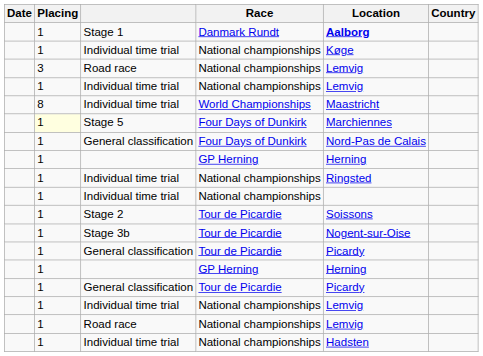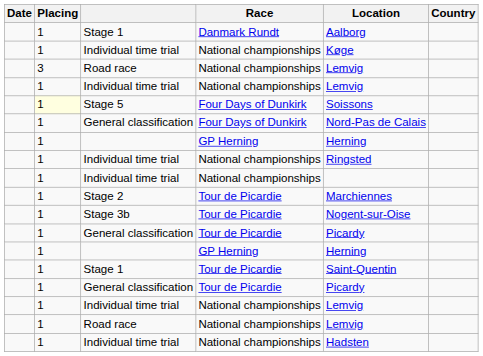 <table class="wikitable sortable">
 <tr>
 <th>Date</th>
 <th>Placing</th>
 <th></th>
 <th>Race</th>
 <th>Location</th>
 <th>Country </th>
 </tr>
 <tr>
 <td></td>
 <td>1</td>
 <td>Stage 1</td>
 <td><a href='#'>Danmark Rundt</a></td>
-<td><strong><a href='#'>Aalborg</a></strong></td>
+<td><a href='#'>Aalborg</a></td>
 <td></td>
 </tr>
 <tr>
 <td></td>
 <td>1</td>
 <td>Individual time trial</td>
 <td>National championships</td>
 <td><a href='#'>Køge</a></td>
 <td></td>
 </tr>
 <tr>
 <td></td>
 <td>3</td>
 <td>Road race</td>
 <td>National championships</td>
 <td><a href='#'>Lemvig</a></td>
 <td></td>
 </tr>
 <tr>
 <td></td>
 <td>1</td>
 <td>Individual time trial</td>
 <td>National championships</td>
 <td><a href='#'>Lemvig</a></td>
 <td></td>
 </tr>
 <tr>
 <td></td>
-<td>8</td>
-<td>Individual time trial</td>
-<td><a href='#'>World Championships</a></td>
-<td><a href='#'>Maastricht</a></td>
-<td></td>
-</tr>
-<tr>
-<td></td>
 <td style="background: lightyellow;">1</td>
 <td>Stage 5</td>
 <td><a href='#'>Four Days of Dunkirk</a></td>
-<td><a href='#'>Marchiennes</a></td>
+<td><a href='#'>Soissons</a></td>
 <td></td>
 </tr>
 <tr>
 <td></td>
 <td>1</td>
 <td>General classification</td>
 <td><a href='#'>Four Days of Dunkirk</a></td>
 <td><a href='#'>Nord-Pas de Calais</a></td>
 <td></td>
 </tr>
 <tr>
 <td></td>
 <td>1</td>
 <td></td>
 <td><a href='#'>GP Herning</a></td>
 <td><a href='#'>Herning</a></td>
 <td></td>
 </tr>
 <tr>
 <td></td>
 <td>1</td>
 <td>Individual time trial</td>
 <td>National championships</td>
 <td><a href='#'>Ringsted</a></td>
 <td></td>
 </tr>
 <tr>
 <td></td>
 <td>1</td>
 <td>Individual time trial</td>
 <td>National championships</td>
 <td></td>
 <td></td>
 </tr>
 <tr>
 <td></td>
 <td>1</td>
 <td>Stage 2</td>
 <td><a href='#'>Tour de Picardie</a></td>
-<td><a href='#'>Soissons</a></td>
+<td><a href='#'>Marchiennes</a></td>
 <td></td>
 </tr>
 <tr>
 <td></td>
 <td>1</td>
 <td>Stage 3b</td>
 <td><a href='#'>Tour de Picardie</a></td>
 <td><a href='#'>Nogent-sur-Oise</a></td>
 <td></td>
 </tr>
 <tr>
 <td></td>
 <td>1</td>
 <td>General classification</td>
 <td><a href='#'>Tour de Picardie</a></td>
 <td><a href='#'>Picardy</a></td>
 <td></td>
 </tr>
 <tr>
 <td></td>
 <td>1</td>
 <td></td>
 <td><a href='#'>GP Herning</a></td>
 <td><a href='#'>Herning</a></td>
+<td></td>
+</tr>
+<tr>
+<td></td>
+<td>1</td>
+<td>Stage 1</td>
+<td><a href='#'>Tour de Picardie</a></td>
+<td><a href='#'>Saint-Quentin</a></td>
 <td></td>
 </tr>
 <tr>
 <td></td>
 <td>1</td>
 <td>General classification</td>
 <td><a href='#'>Tour de Picardie</a></td>
 <td><a href='#'>Picardy</a></td>
 <td></td>
 </tr>
 <tr>
 <td></td>
 <td>1</td>
 <td>Individual time trial</td>
 <td>National championships</td>
 <td><a href='#'>Lemvig</a></td>
 <td></td>
 </tr>
 <tr>
 <td></td>
 <td>1</td>
 <td>Road race</td>
 <td>National championships</td>
 <td><a href='#'>Lemvig</a></td>
 <td></td>
 </tr>
 <tr>
 <td></td>
 <td>1</td>
 <td>Individual time trial</td>
 <td>National championships</td>
 <td><a href='#'>Hadsten</a></td>
 <td></td>
 </tr>
 </table>
